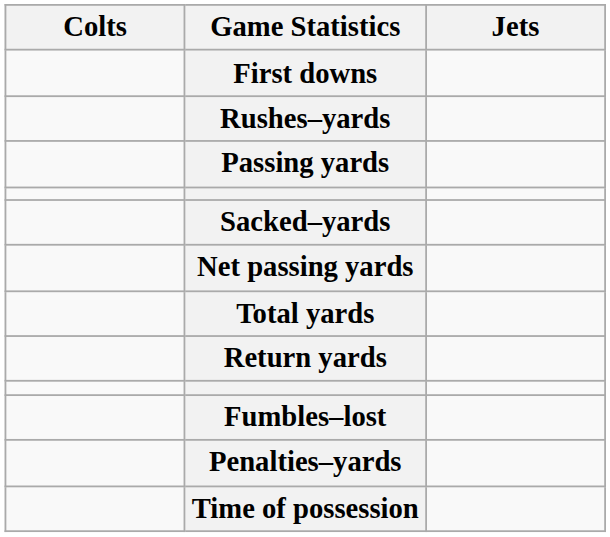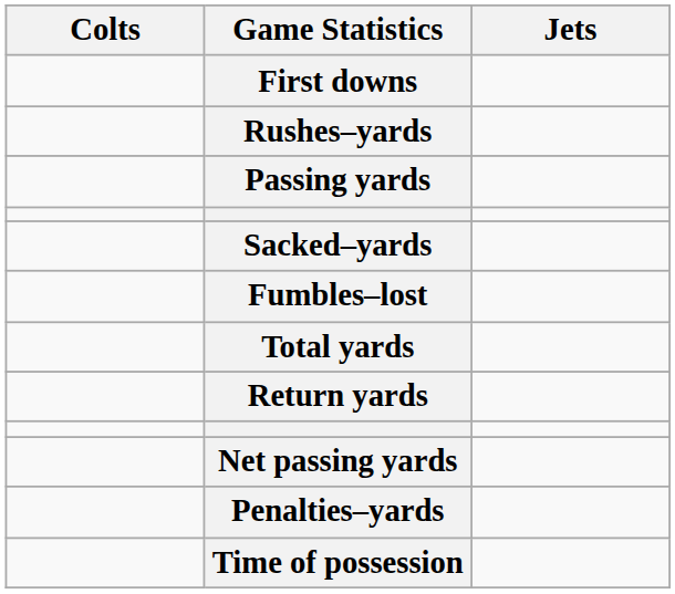 <table class="wikitable" style="margin: 1em auto 1em auto">
 <tr>
 <th style="width:30%;">Colts</th>
 <th style="width:40%;">Game Statistics</th>
 <th style="width:30%;">Jets</th>
 </tr>
 <tr>
 <td style="text-align:right;"></td>
 <th>First downs</th>
 <td></td>
 </tr>
 <tr>
 <td style="text-align:right;"></td>
 <th>Rushes–yards</th>
 <td></td>
 </tr>
 <tr>
 <td style="text-align:right;"></td>
 <th>Passing yards</th>
 <td></td>
 </tr>
 <tr>
 <td style="text-align:right;"></td>
 <th></th>
 <td></td>
 </tr>
 <tr>
 <td style="text-align:right;"></td>
 <th>Sacked–yards</th>
 <td></td>
 </tr>
 <tr>
 <td style="text-align:right;"></td>
-<th>Net passing yards</th>
+<th>Fumbles–lost</th>
 <td></td>
 </tr>
 <tr>
 <td style="text-align:right;"></td>
 <th>Total yards</th>
 <td></td>
 </tr>
 <tr>
 <td style="text-align:right;"></td>
 <th>Return yards</th>
 <td></td>
 </tr>
 <tr>
 <td style="text-align:right;"></td>
 <th></th>
 <td></td>
 </tr>
 <tr>
 <td style="text-align:right;"></td>
-<th>Fumbles–lost</th>
+<th>Net passing yards</th>
 <td></td>
 </tr>
 <tr>
 <td style="text-align:right;"></td>
 <th>Penalties–yards</th>
 <td></td>
 </tr>
 <tr>
 <td style="text-align:right;"></td>
 <th>Time of possession</th>
 <td></td>
 </tr>
 </table>
